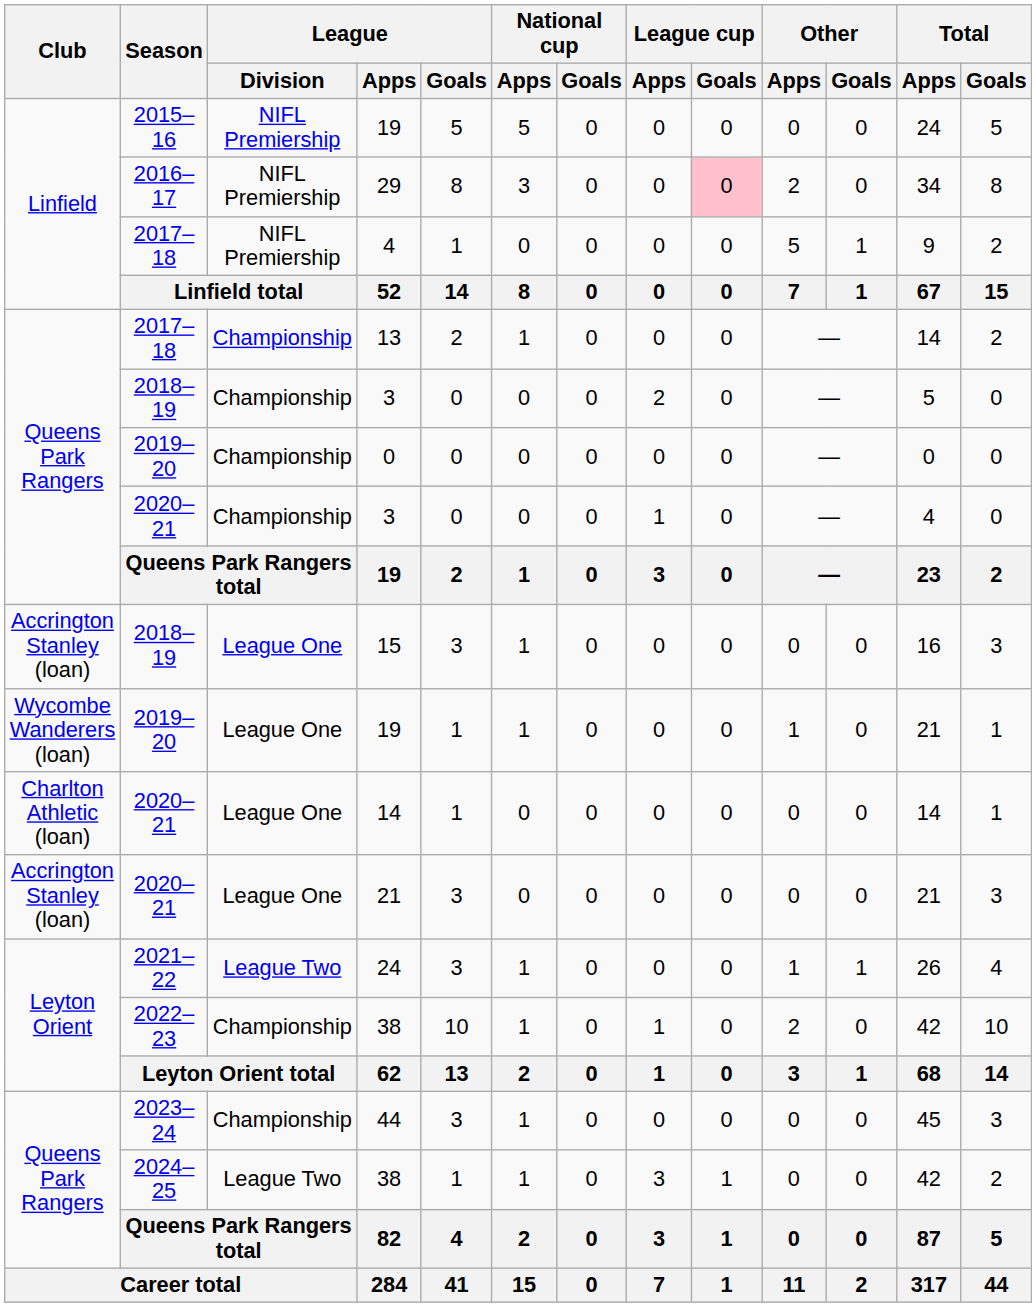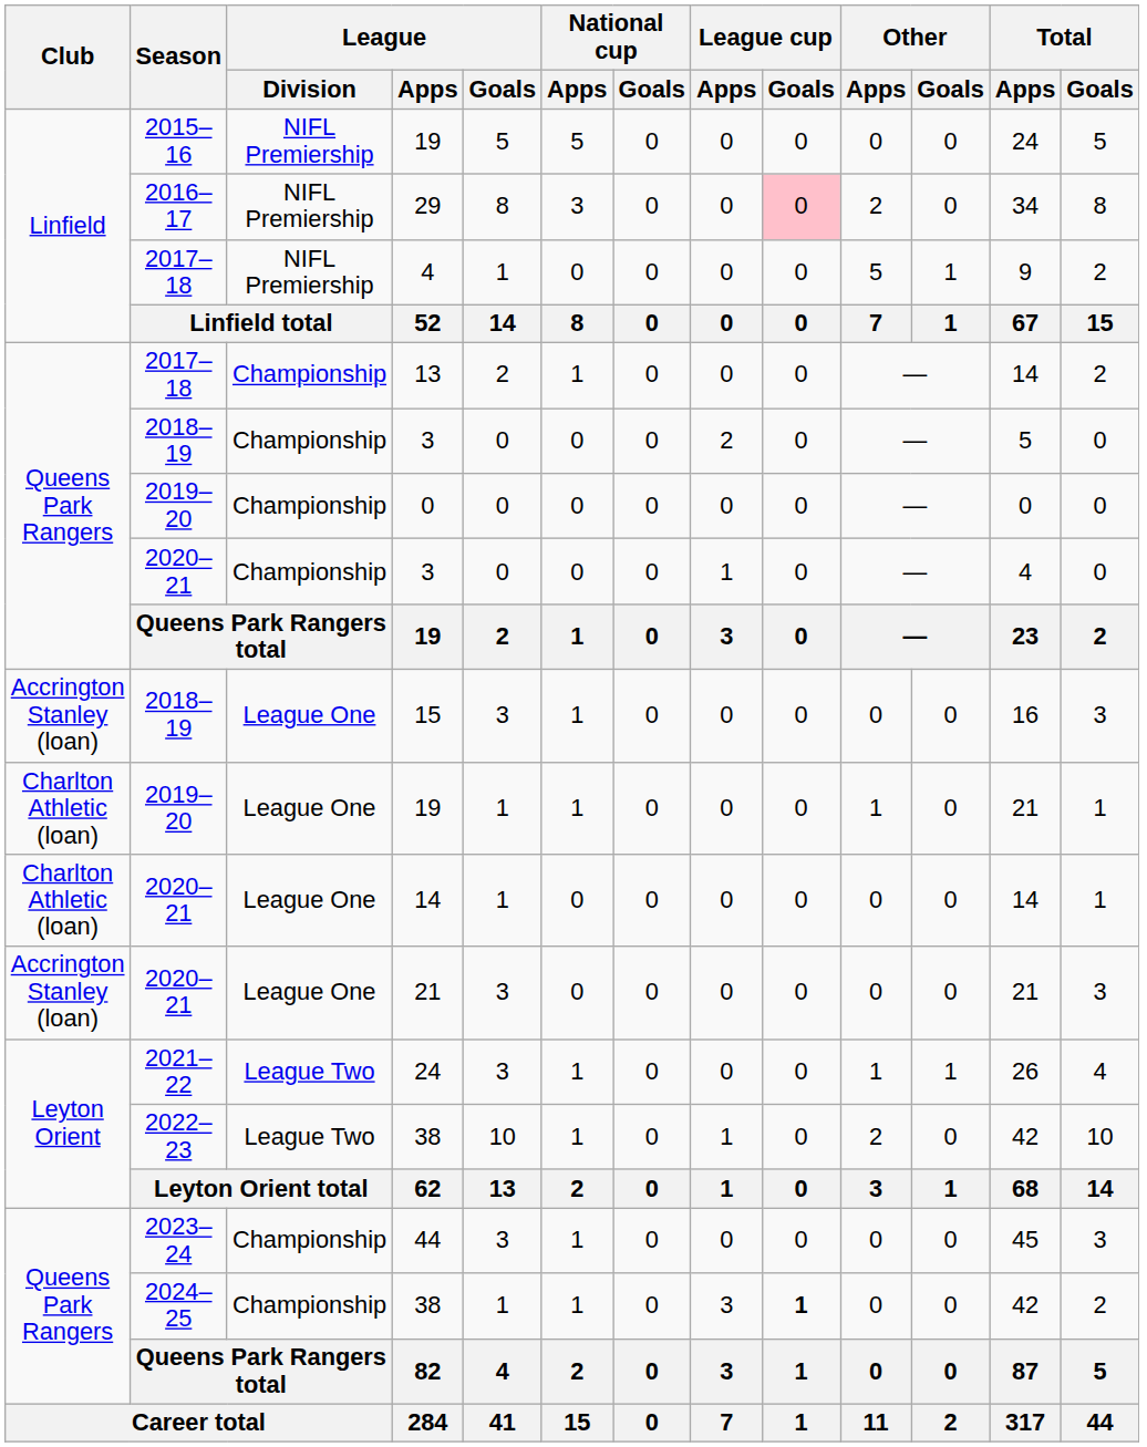 <table class="wikitable" style="text-align: center;">
 <tr>
 <th rowspan="2">Club</th>
 <th rowspan="2">Season</th>
 <th colspan="3">League</th>
 <th colspan="2">National cup</th>
 <th colspan="2">League cup</th>
 <th colspan="2">Other</th>
 <th colspan="2">Total</th>
 </tr>
 <tr>
 <th>Division</th>
 <th>Apps</th>
 <th>Goals</th>
 <th>Apps</th>
 <th>Goals</th>
 <th>Apps</th>
 <th>Goals</th>
 <th>Apps</th>
 <th>Goals</th>
 <th>Apps</th>
 <th>Goals</th>
 </tr>
 <tr>
 <td rowspan="4" valign="center"><a href='#'>Linfield</a></td>
 <td><a href='#'>2015–16</a></td>
 <td><a href='#'>NIFL Premiership</a></td>
 <td>19</td>
 <td>5</td>
 <td>5</td>
 <td>0</td>
 <td>0</td>
 <td>0</td>
 <td>0</td>
 <td>0</td>
 <td>24</td>
 <td>5</td>
 </tr>
 <tr>
 <td><a href='#'>2016–17</a></td>
 <td>NIFL Premiership</td>
 <td>29</td>
 <td>8</td>
 <td>3</td>
 <td>0</td>
 <td>0</td>
 <td style="background: pink;">0</td>
 <td>2</td>
 <td>0</td>
 <td>34</td>
 <td>8</td>
 </tr>
 <tr>
 <td><a href='#'>2017–18</a></td>
 <td>NIFL Premiership</td>
 <td>4</td>
 <td>1</td>
 <td>0</td>
 <td>0</td>
 <td>0</td>
 <td>0</td>
 <td>5</td>
 <td>1</td>
 <td>9</td>
 <td>2</td>
 </tr>
 <tr>
 <th colspan="2">Linfield total</th>
 <th>52</th>
 <th>14</th>
 <th>8</th>
 <th>0</th>
 <th>0</th>
 <th>0</th>
 <th>7</th>
 <th>1</th>
 <th>67</th>
 <th>15</th>
 </tr>
 <tr>
 <td rowspan="5" valign="center"><a href='#'>Queens Park Rangers</a></td>
 <td><a href='#'>2017–18</a></td>
 <td><a href='#'>Championship</a></td>
 <td>13</td>
 <td>2</td>
 <td>1</td>
 <td>0</td>
 <td>0</td>
 <td>0</td>
 <td colspan="2">—</td>
 <td>14</td>
 <td>2</td>
 </tr>
 <tr>
 <td><a href='#'>2018–19</a></td>
 <td>Championship</td>
 <td>3</td>
 <td>0</td>
 <td>0</td>
 <td>0</td>
 <td>2</td>
 <td>0</td>
 <td colspan="2">—</td>
 <td>5</td>
 <td>0</td>
 </tr>
 <tr>
 <td><a href='#'>2019–20</a></td>
 <td>Championship</td>
 <td>0</td>
 <td>0</td>
 <td>0</td>
 <td>0</td>
 <td>0</td>
 <td>0</td>
 <td colspan="2">—</td>
 <td>0</td>
 <td>0</td>
 </tr>
 <tr>
 <td><a href='#'>2020–21</a></td>
 <td>Championship</td>
 <td>3</td>
 <td>0</td>
 <td>0</td>
 <td>0</td>
 <td>1</td>
 <td>0</td>
 <td colspan="2">—</td>
 <td>4</td>
 <td>0</td>
 </tr>
 <tr>
 <th colspan="2">Queens Park Rangers total</th>
 <th>19</th>
 <th>2</th>
 <th>1</th>
 <th>0</th>
 <th>3</th>
 <th>0</th>
 <th colspan="2">—</th>
 <th>23</th>
 <th>2</th>
 </tr>
 <tr>
 <td><a href='#'>Accrington Stanley</a> (loan)</td>
 <td><a href='#'>2018–19</a></td>
 <td><a href='#'>League One</a></td>
 <td>15</td>
 <td>3</td>
 <td>1</td>
 <td>0</td>
 <td>0</td>
 <td>0</td>
 <td>0</td>
 <td>0</td>
 <td>16</td>
 <td>3</td>
 </tr>
 <tr>
-<td><a href='#'>Wycombe Wanderers</a> (loan)</td>
+<td><a href='#'>Charlton Athletic</a> (loan)</td>
 <td><a href='#'>2019–20</a></td>
 <td>League One</td>
 <td>19</td>
 <td>1</td>
 <td>1</td>
 <td>0</td>
 <td>0</td>
 <td>0</td>
 <td>1</td>
 <td>0</td>
 <td>21</td>
 <td>1</td>
 </tr>
 <tr>
 <td><a href='#'>Charlton Athletic</a> (loan)</td>
 <td><a href='#'>2020–21</a></td>
 <td>League One</td>
 <td>14</td>
 <td>1</td>
 <td>0</td>
 <td>0</td>
 <td>0</td>
 <td>0</td>
 <td>0</td>
 <td>0</td>
 <td>14</td>
 <td>1</td>
 </tr>
 <tr>
 <td><a href='#'>Accrington Stanley</a> (loan)</td>
 <td><a href='#'>2020–21</a></td>
 <td>League One</td>
 <td>21</td>
 <td>3</td>
 <td>0</td>
 <td>0</td>
 <td>0</td>
 <td>0</td>
 <td>0</td>
 <td>0</td>
 <td>21</td>
 <td>3</td>
 </tr>
 <tr>
 <td rowspan="3" valign="center"><a href='#'>Leyton Orient</a></td>
 <td><a href='#'>2021–22</a></td>
 <td><a href='#'>League Two</a></td>
 <td>24</td>
 <td>3</td>
 <td>1</td>
 <td>0</td>
 <td>0</td>
 <td>0</td>
 <td>1</td>
 <td>1</td>
 <td>26</td>
 <td>4</td>
 </tr>
 <tr>
 <td><a href='#'>2022–23</a></td>
-<td>Championship</td>
+<td>League Two</td>
 <td>38</td>
 <td>10</td>
 <td>1</td>
 <td>0</td>
 <td>1</td>
 <td>0</td>
 <td>2</td>
 <td>0</td>
 <td>42</td>
 <td>10</td>
 </tr>
 <tr>
 <th colspan="2">Leyton Orient total</th>
 <th>62</th>
 <th>13</th>
 <th>2</th>
 <th>0</th>
 <th>1</th>
 <th>0</th>
 <th>3</th>
 <th>1</th>
 <th>68</th>
 <th>14</th>
 </tr>
 <tr>
 <td rowspan="3" valign="center"><a href='#'>Queens Park Rangers</a></td>
 <td><a href='#'>2023–24</a></td>
 <td>Championship</td>
 <td>44</td>
 <td>3</td>
 <td>1</td>
 <td>0</td>
 <td>0</td>
 <td>0</td>
 <td>0</td>
 <td>0</td>
 <td>45</td>
 <td>3</td>
 </tr>
 <tr>
 <td><a href='#'>2024–25</a></td>
-<td>League Two</td>
+<td>Championship</td>
 <td>38</td>
 <td>1</td>
 <td>1</td>
 <td>0</td>
 <td>3</td>
-<td>1</td>
+<td><strong>1</strong></td>
 <td>0</td>
 <td>0</td>
 <td>42</td>
 <td>2</td>
 </tr>
 <tr>
 <th colspan="2">Queens Park Rangers total</th>
 <th>82</th>
 <th>4</th>
 <th>2</th>
 <th>0</th>
 <th>3</th>
 <th>1</th>
 <th>0</th>
 <th>0</th>
 <th>87</th>
 <th>5</th>
 </tr>
 <tr>
 <th colspan="3">Career total</th>
 <th>284</th>
 <th>41</th>
 <th>15</th>
 <th>0</th>
 <th>7</th>
 <th>1</th>
 <th>11</th>
 <th>2</th>
 <th>317</th>
 <th>44</th>
 </tr>
 </table>
